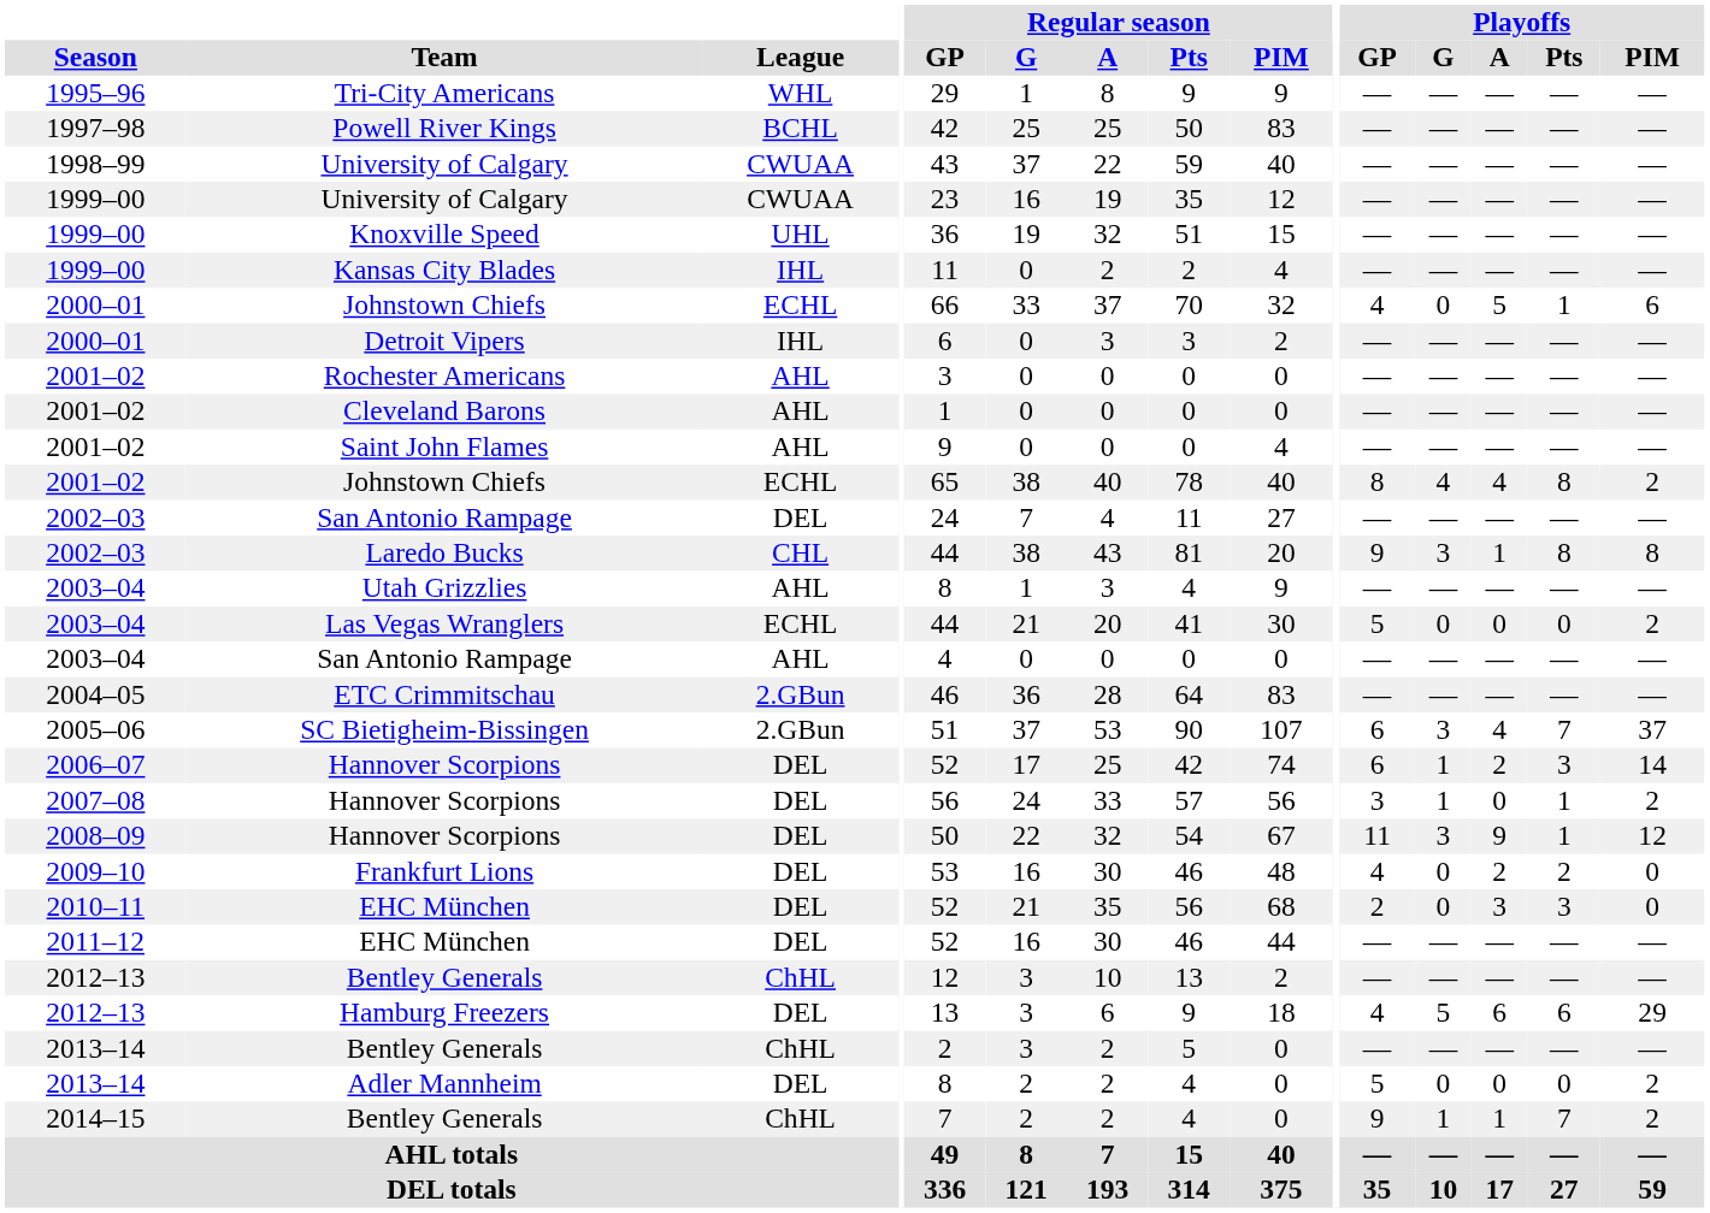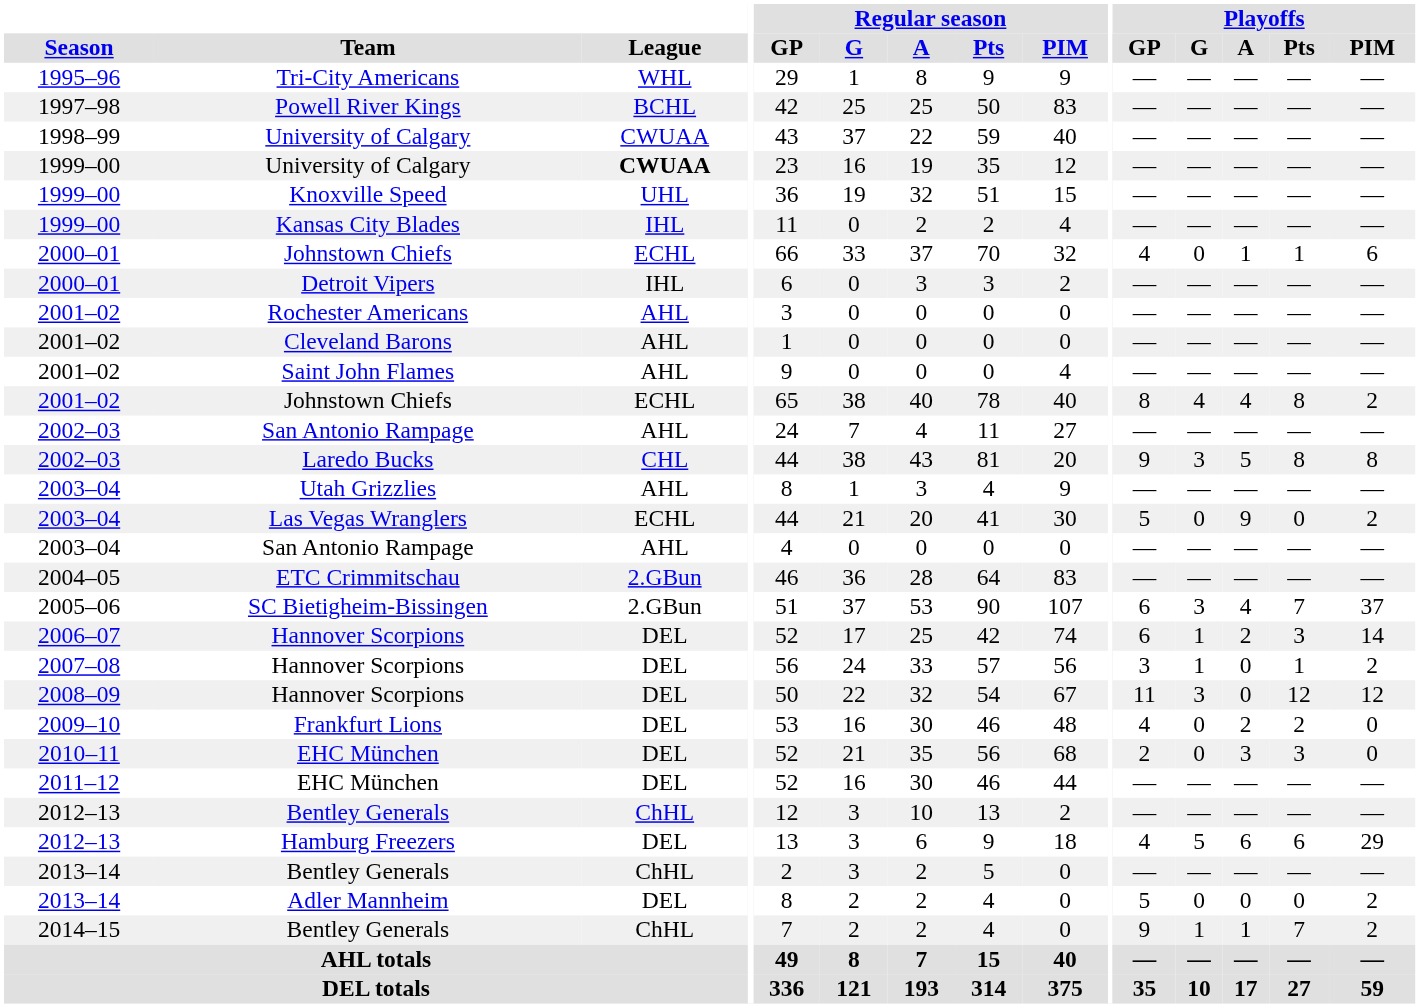 <table border="0" cellpadding="1" cellspacing="0" style="text-align:center; width:60em">
 <tr bgcolor="#e0e0e0">
 <th colspan="3"  bgcolor="#ffffff"></th>
 <th rowspan="99" bgcolor="#ffffff"></th>
 <th colspan="5"><a href='#'>Regular season</a></th>
 <th rowspan="99" bgcolor="#ffffff"></th>
 <th colspan="5"><a href='#'>Playoffs</a></th>
 </tr>
 <tr bgcolor="#e0e0e0">
 <th><a href='#'>Season</a></th>
 <th>Team</th>
 <th>League</th>
 <th>GP</th>
 <th><a href='#'>G</a></th>
 <th><a href='#'>A</a></th>
 <th><a href='#'>Pts</a></th>
 <th><a href='#'>PIM</a></th>
 <th>GP</th>
 <th>G</th>
 <th>A</th>
 <th>Pts</th>
 <th>PIM</th>
 </tr>
 <tr>
 <td><a href='#'>1995–96</a></td>
 <td><a href='#'>Tri-City Americans</a></td>
 <td><a href='#'>WHL</a></td>
 <td>29</td>
 <td>1</td>
 <td>8</td>
 <td>9</td>
 <td>9</td>
 <td>—</td>
 <td>—</td>
 <td>—</td>
 <td>—</td>
 <td>—</td>
 </tr>
 <tr bgcolor="#f0f0f0">
 <td>1997–98</td>
 <td><a href='#'>Powell River Kings</a></td>
 <td><a href='#'>BCHL</a></td>
 <td>42</td>
 <td>25</td>
 <td>25</td>
 <td>50</td>
 <td>83</td>
 <td>—</td>
 <td>—</td>
 <td>—</td>
 <td>—</td>
 <td>—</td>
 </tr>
 <tr>
 <td>1998–99</td>
 <td><a href='#'>University of Calgary</a></td>
 <td><a href='#'>CWUAA</a></td>
 <td>43</td>
 <td>37</td>
 <td>22</td>
 <td>59</td>
 <td>40</td>
 <td>—</td>
 <td>—</td>
 <td>—</td>
 <td>—</td>
 <td>—</td>
 </tr>
 <tr bgcolor="#f0f0f0">
 <td>1999–00</td>
 <td>University of Calgary</td>
-<td>CWUAA</td>
+<td><strong>CWUAA</strong></td>
 <td>23</td>
 <td>16</td>
 <td>19</td>
 <td>35</td>
 <td>12</td>
 <td>—</td>
 <td>—</td>
 <td>—</td>
 <td>—</td>
 <td>—</td>
 </tr>
 <tr>
 <td><a href='#'>1999–00</a></td>
 <td><a href='#'>Knoxville Speed</a></td>
 <td><a href='#'>UHL</a></td>
 <td>36</td>
 <td>19</td>
 <td>32</td>
 <td>51</td>
 <td>15</td>
 <td>—</td>
 <td>—</td>
 <td>—</td>
 <td>—</td>
 <td>—</td>
 </tr>
 <tr bgcolor="#f0f0f0">
 <td><a href='#'>1999–00</a></td>
 <td><a href='#'>Kansas City Blades</a></td>
 <td><a href='#'>IHL</a></td>
 <td>11</td>
 <td>0</td>
 <td>2</td>
 <td>2</td>
 <td>4</td>
 <td>—</td>
 <td>—</td>
 <td>—</td>
 <td>—</td>
 <td>—</td>
 </tr>
 <tr>
 <td><a href='#'>2000–01</a></td>
 <td><a href='#'>Johnstown Chiefs</a></td>
 <td><a href='#'>ECHL</a></td>
 <td>66</td>
 <td>33</td>
 <td>37</td>
 <td>70</td>
 <td>32</td>
 <td>4</td>
 <td>0</td>
-<td>5</td>
+<td>1</td>
 <td>1</td>
 <td>6</td>
 </tr>
 <tr bgcolor="#f0f0f0">
 <td><a href='#'>2000–01</a></td>
 <td><a href='#'>Detroit Vipers</a></td>
 <td>IHL</td>
 <td>6</td>
 <td>0</td>
 <td>3</td>
 <td>3</td>
 <td>2</td>
 <td>—</td>
 <td>—</td>
 <td>—</td>
 <td>—</td>
 <td>—</td>
 </tr>
 <tr>
 <td><a href='#'>2001–02</a></td>
 <td><a href='#'>Rochester Americans</a></td>
 <td><a href='#'>AHL</a></td>
 <td>3</td>
 <td>0</td>
 <td>0</td>
 <td>0</td>
 <td>0</td>
 <td>—</td>
 <td>—</td>
 <td>—</td>
 <td>—</td>
 <td>—</td>
 </tr>
 <tr bgcolor="#f0f0f0">
 <td>2001–02</td>
 <td><a href='#'>Cleveland Barons</a></td>
 <td>AHL</td>
 <td>1</td>
 <td>0</td>
 <td>0</td>
 <td>0</td>
 <td>0</td>
 <td>—</td>
 <td>—</td>
 <td>—</td>
 <td>—</td>
 <td>—</td>
 </tr>
 <tr>
 <td>2001–02</td>
 <td><a href='#'>Saint John Flames</a></td>
 <td>AHL</td>
 <td>9</td>
 <td>0</td>
 <td>0</td>
 <td>0</td>
 <td>4</td>
 <td>—</td>
 <td>—</td>
 <td>—</td>
 <td>—</td>
 <td>—</td>
 </tr>
 <tr bgcolor="#f0f0f0">
 <td><a href='#'>2001–02</a></td>
 <td>Johnstown Chiefs</td>
 <td>ECHL</td>
 <td>65</td>
 <td>38</td>
 <td>40</td>
 <td>78</td>
 <td>40</td>
 <td>8</td>
 <td>4</td>
 <td>4</td>
 <td>8</td>
 <td>2</td>
 </tr>
 <tr>
 <td><a href='#'>2002–03</a></td>
 <td><a href='#'>San Antonio Rampage</a></td>
-<td>DEL</td>
+<td>AHL</td>
 <td>24</td>
 <td>7</td>
 <td>4</td>
 <td>11</td>
 <td>27</td>
 <td>—</td>
 <td>—</td>
 <td>—</td>
 <td>—</td>
 <td>—</td>
 </tr>
 <tr bgcolor="#f0f0f0">
 <td><a href='#'>2002–03</a></td>
 <td><a href='#'>Laredo Bucks</a></td>
 <td><a href='#'>CHL</a></td>
 <td>44</td>
 <td>38</td>
 <td>43</td>
 <td>81</td>
 <td>20</td>
 <td>9</td>
 <td>3</td>
-<td>1</td>
+<td>5</td>
 <td>8</td>
 <td>8</td>
 </tr>
 <tr>
 <td><a href='#'>2003–04</a></td>
 <td><a href='#'>Utah Grizzlies</a></td>
 <td>AHL</td>
 <td>8</td>
 <td>1</td>
 <td>3</td>
 <td>4</td>
 <td>9</td>
 <td>—</td>
 <td>—</td>
 <td>—</td>
 <td>—</td>
 <td>—</td>
 </tr>
 <tr bgcolor="#f0f0f0">
 <td><a href='#'>2003–04</a></td>
 <td><a href='#'>Las Vegas Wranglers</a></td>
 <td>ECHL</td>
 <td>44</td>
 <td>21</td>
 <td>20</td>
 <td>41</td>
 <td>30</td>
 <td>5</td>
 <td>0</td>
-<td>0</td>
+<td>9</td>
 <td>0</td>
 <td>2</td>
 </tr>
 <tr>
 <td>2003–04</td>
 <td>San Antonio Rampage</td>
 <td>AHL</td>
 <td>4</td>
 <td>0</td>
 <td>0</td>
 <td>0</td>
 <td>0</td>
 <td>—</td>
 <td>—</td>
 <td>—</td>
 <td>—</td>
 <td>—</td>
 </tr>
 <tr bgcolor="#f0f0f0">
 <td>2004–05</td>
 <td><a href='#'>ETC Crimmitschau</a></td>
 <td><a href='#'>2.GBun</a></td>
 <td>46</td>
 <td>36</td>
 <td>28</td>
 <td>64</td>
 <td>83</td>
 <td>—</td>
 <td>—</td>
 <td>—</td>
 <td>—</td>
 <td>—</td>
 </tr>
 <tr>
 <td>2005–06</td>
 <td><a href='#'>SC Bietigheim-Bissingen</a></td>
 <td>2.GBun</td>
 <td>51</td>
 <td>37</td>
 <td>53</td>
 <td>90</td>
 <td>107</td>
 <td>6</td>
 <td>3</td>
 <td>4</td>
 <td>7</td>
 <td>37</td>
 </tr>
 <tr bgcolor="#f0f0f0">
 <td><a href='#'>2006–07</a></td>
 <td><a href='#'>Hannover Scorpions</a></td>
 <td>DEL</td>
 <td>52</td>
 <td>17</td>
 <td>25</td>
 <td>42</td>
 <td>74</td>
 <td>6</td>
 <td>1</td>
 <td>2</td>
 <td>3</td>
 <td>14</td>
 </tr>
 <tr>
 <td><a href='#'>2007–08</a></td>
 <td>Hannover Scorpions</td>
 <td>DEL</td>
 <td>56</td>
 <td>24</td>
 <td>33</td>
 <td>57</td>
 <td>56</td>
 <td>3</td>
 <td>1</td>
 <td>0</td>
 <td>1</td>
 <td>2</td>
 </tr>
 <tr bgcolor="#f0f0f0">
 <td><a href='#'>2008–09</a></td>
 <td>Hannover Scorpions</td>
 <td>DEL</td>
 <td>50</td>
 <td>22</td>
 <td>32</td>
 <td>54</td>
 <td>67</td>
 <td>11</td>
 <td>3</td>
-<td>9</td>
-<td>1</td>
+<td>0</td>
+<td>12</td>
 <td>12</td>
 </tr>
 <tr>
 <td><a href='#'>2009–10</a></td>
 <td><a href='#'>Frankfurt Lions</a></td>
 <td>DEL</td>
 <td>53</td>
 <td>16</td>
 <td>30</td>
 <td>46</td>
 <td>48</td>
 <td>4</td>
 <td>0</td>
 <td>2</td>
 <td>2</td>
 <td>0</td>
 </tr>
 <tr bgcolor="#f0f0f0">
 <td><a href='#'>2010–11</a></td>
 <td><a href='#'>EHC München</a></td>
 <td>DEL</td>
 <td>52</td>
 <td>21</td>
 <td>35</td>
 <td>56</td>
 <td>68</td>
 <td>2</td>
 <td>0</td>
 <td>3</td>
 <td>3</td>
 <td>0</td>
 </tr>
 <tr>
 <td><a href='#'>2011–12</a></td>
 <td>EHC München</td>
 <td>DEL</td>
 <td>52</td>
 <td>16</td>
 <td>30</td>
 <td>46</td>
 <td>44</td>
 <td>—</td>
 <td>—</td>
 <td>—</td>
 <td>—</td>
 <td>—</td>
 </tr>
 <tr bgcolor="#f0f0f0">
 <td>2012–13</td>
 <td><a href='#'>Bentley Generals</a></td>
 <td><a href='#'>ChHL</a></td>
 <td>12</td>
 <td>3</td>
 <td>10</td>
 <td>13</td>
 <td>2</td>
 <td>—</td>
 <td>—</td>
 <td>—</td>
 <td>—</td>
 <td>—</td>
 </tr>
 <tr>
 <td><a href='#'>2012–13</a></td>
 <td><a href='#'>Hamburg Freezers</a></td>
 <td>DEL</td>
 <td>13</td>
 <td>3</td>
 <td>6</td>
 <td>9</td>
 <td>18</td>
 <td>4</td>
 <td>5</td>
 <td>6</td>
 <td>6</td>
 <td>29</td>
 </tr>
 <tr bgcolor="#f0f0f0">
 <td>2013–14</td>
 <td>Bentley Generals</td>
 <td>ChHL</td>
 <td>2</td>
 <td>3</td>
 <td>2</td>
 <td>5</td>
 <td>0</td>
 <td>—</td>
 <td>—</td>
 <td>—</td>
 <td>—</td>
 <td>—</td>
 </tr>
 <tr>
 <td><a href='#'>2013–14</a></td>
 <td><a href='#'>Adler Mannheim</a></td>
 <td>DEL</td>
 <td>8</td>
 <td>2</td>
 <td>2</td>
 <td>4</td>
 <td>0</td>
 <td>5</td>
 <td>0</td>
 <td>0</td>
 <td>0</td>
 <td>2</td>
 </tr>
 <tr bgcolor="#f0f0f0">
 <td>2014–15</td>
 <td>Bentley Generals</td>
 <td>ChHL</td>
 <td>7</td>
 <td>2</td>
 <td>2</td>
 <td>4</td>
 <td>0</td>
 <td>9</td>
 <td>1</td>
 <td>1</td>
 <td>7</td>
 <td>2</td>
 </tr>
 <tr ALIGN="center" bgcolor="#e0e0e0">
 <th colspan="3">AHL totals</th>
 <th>49</th>
 <th>8</th>
 <th>7</th>
 <th>15</th>
 <th>40</th>
 <th>—</th>
 <th>—</th>
 <th>—</th>
 <th>—</th>
 <th>—</th>
 </tr>
 <tr ALIGN="center" bgcolor="#e0e0e0">
 <th colspan="3">DEL totals</th>
 <th>336</th>
 <th>121</th>
 <th>193</th>
 <th>314</th>
 <th>375</th>
 <th>35</th>
 <th>10</th>
 <th>17</th>
 <th>27</th>
 <th>59</th>
 </tr>
 </table>
